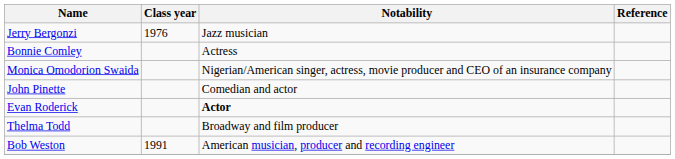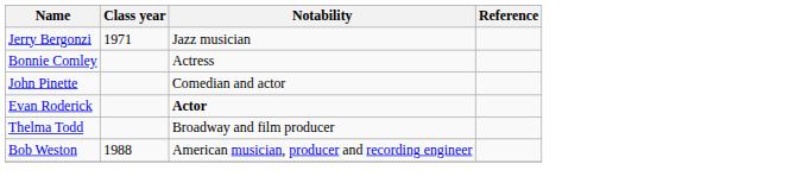 <table class="wikitable sortable">
 <tr>
 <th>Name</th>
 <th>Class year</th>
 <th>Notability</th>
 <th>Reference</th>
 </tr>
 <tr>
 <td><a href='#'>Jerry Bergonzi</a></td>
-<td>1976</td>
+<td>1971</td>
 <td>Jazz musician</td>
 <td></td>
 </tr>
 <tr>
 <td><a href='#'>Bonnie Comley</a></td>
 <td></td>
 <td>Actress</td>
-<td></td>
-</tr>
-<tr>
-<td><a href='#'>Monica Omodorion Swaida</a></td>
-<td></td>
-<td>Nigerian/American singer, actress, movie producer and CEO of an insurance company</td>
 <td></td>
 </tr>
 <tr>
 <td><a href='#'>John Pinette</a></td>
 <td></td>
 <td>Comedian and actor</td>
 <td></td>
 </tr>
 <tr>
 <td><a href='#'>Evan Roderick</a></td>
 <td></td>
 <td><strong>Actor</strong></td>
 <td></td>
 </tr>
 <tr>
 <td><a href='#'>Thelma Todd</a></td>
 <td></td>
 <td>Broadway and film producer</td>
 <td></td>
 </tr>
 <tr>
 <td><a href='#'>Bob Weston</a></td>
-<td>1991</td>
+<td>1988</td>
 <td>American <a href='#'>musician</a>, <a href='#'>producer</a> and <a href='#'>recording engineer</a></td>
 <td></td>
 </tr>
 <tr>
 </tr>
 </table>
